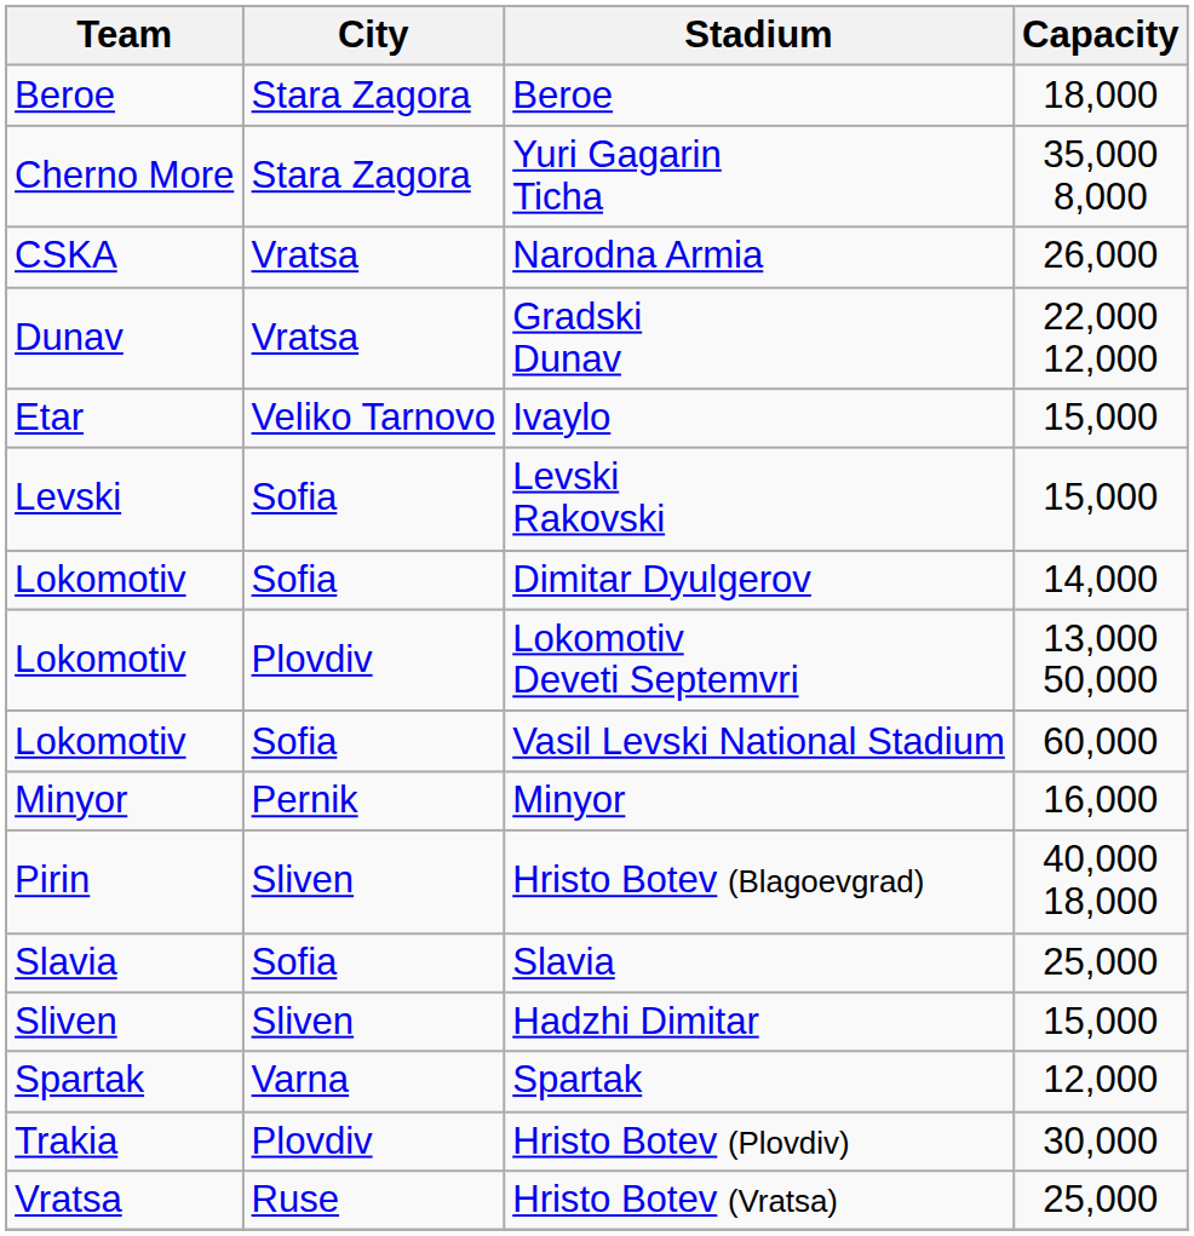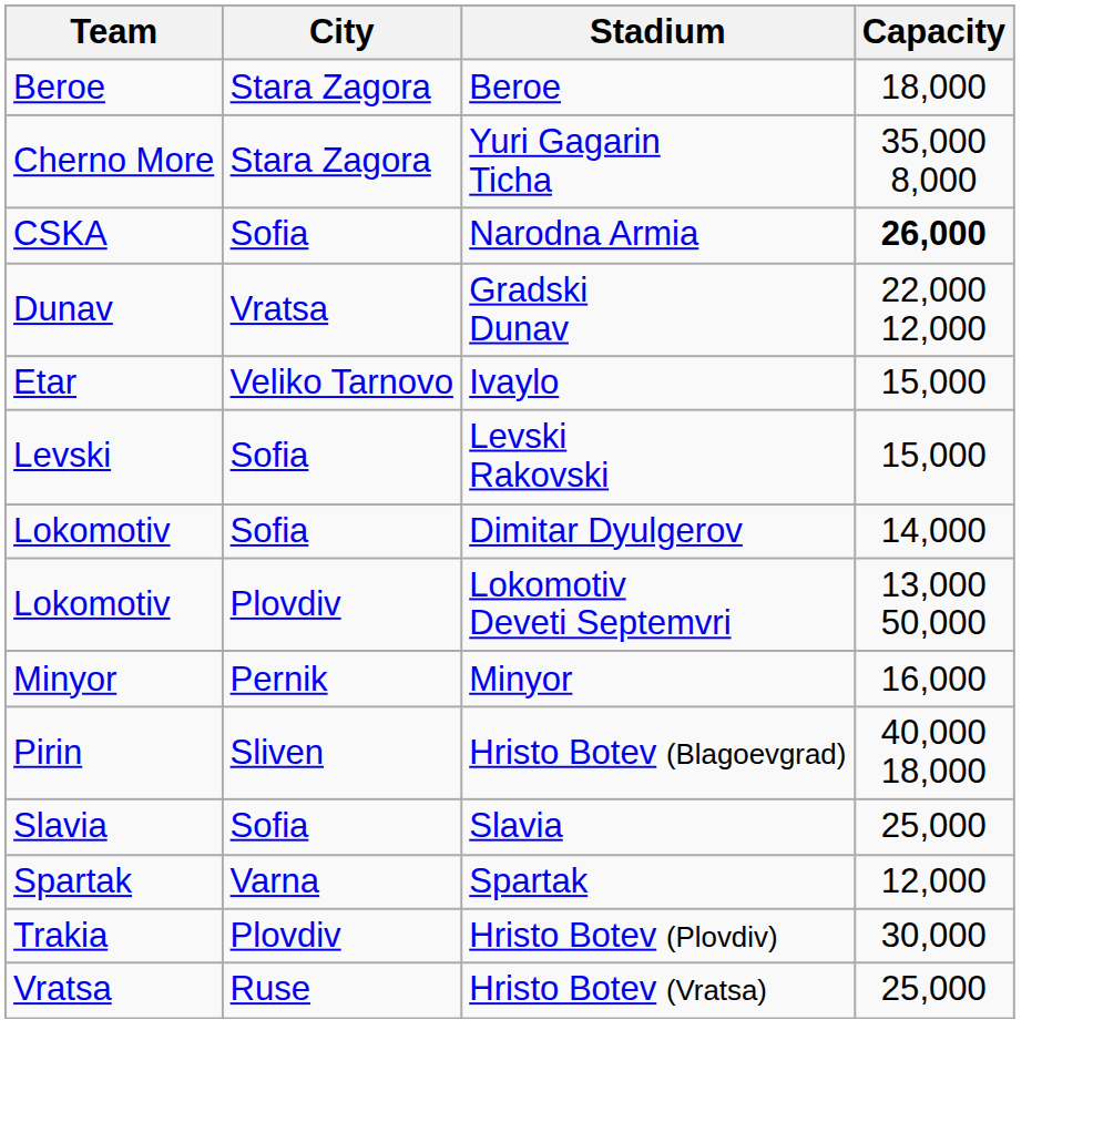 <table class="wikitable sortable">
 <tr>
 <th>Team</th>
 <th>City</th>
 <th>Stadium</th>
 <th>Capacity</th>
 </tr>
 <tr>
 <td><a href='#'>Beroe</a></td>
 <td><a href='#'>Stara Zagora</a></td>
 <td><a href='#'>Beroe</a></td>
 <td align=center>18,000</td>
 </tr>
 <tr>
 <td><a href='#'>Cherno More</a></td>
 <td><a href='#'>Stara Zagora</a></td>
 <td><a href='#'>Yuri Gagarin</a><br><a href='#'>Ticha</a></td>
 <td align=center>35,000<br>8,000</td>
 </tr>
 <tr>
 <td><a href='#'>CSKA</a></td>
-<td><a href='#'>Vratsa</a></td>
+<td><a href='#'>Sofia</a></td>
 <td><a href='#'>Narodna Armia</a></td>
-<td align=center>26,000</td>
+<td align=center><strong>26,000</strong></td>
 </tr>
 <tr>
 <td><a href='#'>Dunav</a></td>
 <td><a href='#'>Vratsa</a></td>
 <td><a href='#'>Gradski</a><br><a href='#'>Dunav</a></td>
 <td align=center>22,000<br>12,000</td>
 </tr>
 <tr>
 <td><a href='#'>Etar</a></td>
 <td><a href='#'>Veliko Tarnovo</a></td>
 <td><a href='#'>Ivaylo</a></td>
 <td align="center">15,000</td>
 </tr>
 <tr>
 <td><a href='#'>Levski</a></td>
 <td><a href='#'>Sofia</a></td>
 <td><a href='#'>Levski</a><br><a href='#'>Rakovski</a></td>
 <td align="center">15,000</td>
 </tr>
 <tr>
 <td><a href='#'>Lokomotiv</a></td>
 <td><a href='#'>Sofia</a></td>
 <td><a href='#'>Dimitar Dyulgerov</a></td>
 <td align=center>14,000</td>
 </tr>
 <tr>
 <td><a href='#'>Lokomotiv</a></td>
 <td><a href='#'>Plovdiv</a></td>
 <td><a href='#'>Lokomotiv</a><br><a href='#'>Deveti Septemvri</a></td>
 <td align="center">13,000<br>50,000</td>
 </tr>
 <tr>
-<td><a href='#'>Lokomotiv</a></td>
-<td><a href='#'>Sofia</a></td>
-<td><a href='#'>Vasil Levski National Stadium</a></td>
-<td align="center">60,000</td>
-</tr>
-<tr>
 <td><a href='#'>Minyor</a></td>
 <td><a href='#'>Pernik</a></td>
 <td><a href='#'>Minyor</a></td>
 <td align=center>16,000</td>
 </tr>
 <tr>
 <td><a href='#'>Pirin</a></td>
 <td><a href='#'>Sliven</a></td>
 <td><a href='#'>Hristo Botev</a> <small>(Blagoevgrad)</small></td>
 <td align="center">40,000<br>18,000</td>
 </tr>
 <tr>
 <td><a href='#'>Slavia</a></td>
 <td><a href='#'>Sofia</a></td>
 <td><a href='#'>Slavia</a></td>
 <td align=center>25,000</td>
-</tr>
-<tr>
-<td><a href='#'>Sliven</a></td>
-<td><a href='#'>Sliven</a></td>
-<td><a href='#'>Hadzhi Dimitar</a></td>
-<td align=center>15,000</td>
 </tr>
 <tr>
 <td><a href='#'>Spartak</a></td>
 <td><a href='#'>Varna</a></td>
 <td><a href='#'>Spartak</a></td>
 <td align=center>12,000</td>
 </tr>
 <tr>
 <td><a href='#'>Trakia</a></td>
 <td><a href='#'>Plovdiv</a></td>
 <td><a href='#'>Hristo Botev</a> <small>(Plovdiv)</small></td>
 <td align="center">30,000</td>
 </tr>
 <tr>
 <td><a href='#'>Vratsa</a></td>
 <td><a href='#'>Ruse</a></td>
 <td><a href='#'>Hristo Botev</a> <small>(Vratsa)</small></td>
 <td align=center>25,000</td>
 </tr>
 <tr>
 </tr>
 </table>
